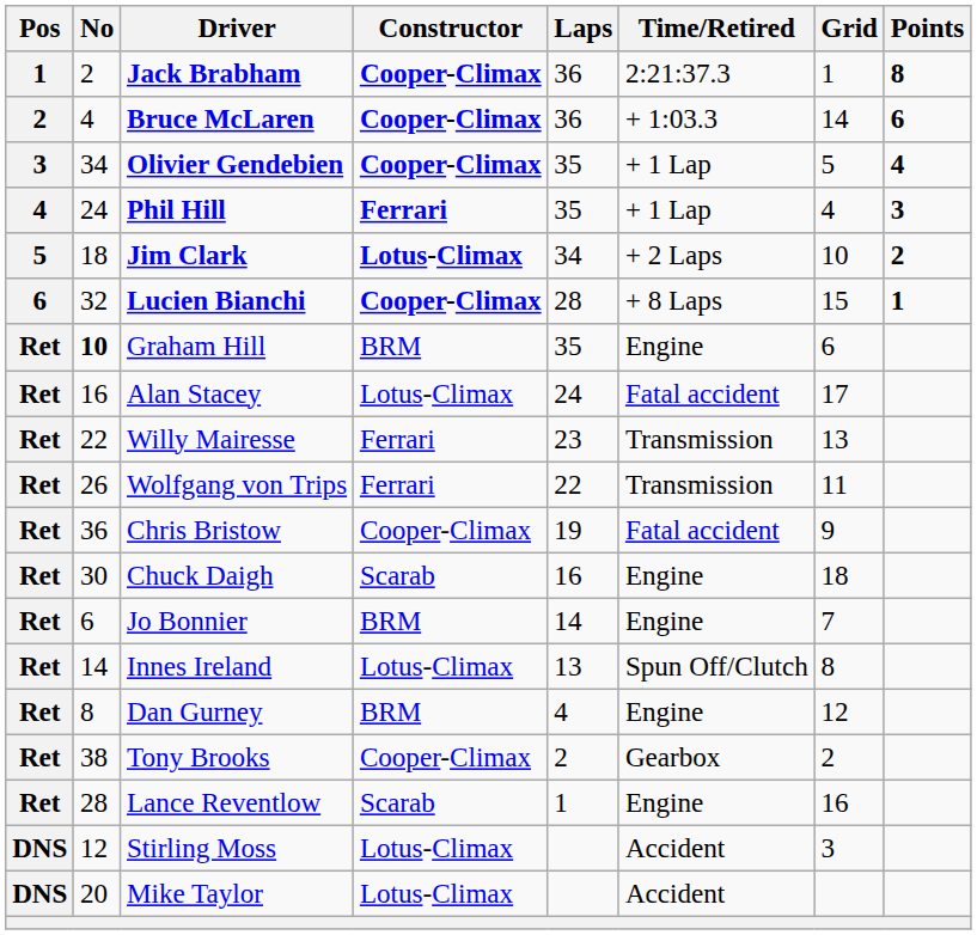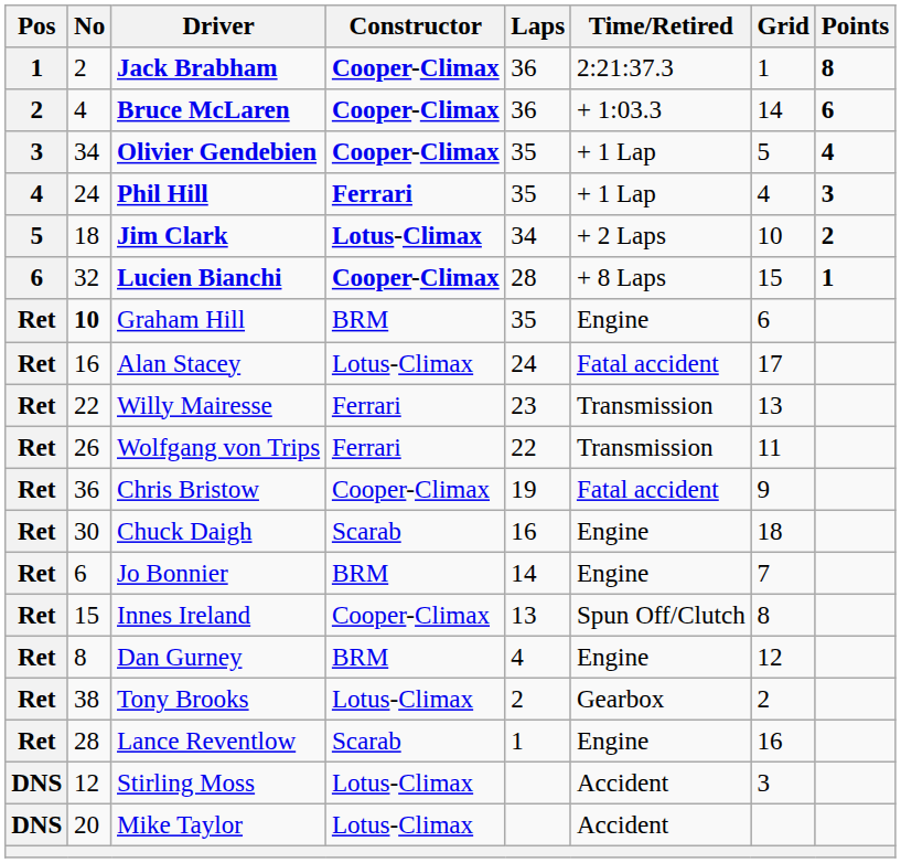 <table class="wikitable" style="font-size:95%;">
 <tr>
 <th>Pos</th>
 <th>No</th>
 <th>Driver</th>
 <th>Constructor</th>
 <th>Laps</th>
 <th>Time/Retired</th>
 <th>Grid</th>
 <th>Points</th>
 </tr>
 <tr>
 <th>1</th>
 <td>2</td>
 <td> <strong><a href='#'>Jack Brabham</a></strong></td>
 <td><strong><a href='#'>Cooper</a>-<a href='#'>Climax</a></strong></td>
 <td>36</td>
 <td>2:21:37.3</td>
 <td>1</td>
 <td><strong>8</strong></td>
 </tr>
 <tr>
 <th>2</th>
 <td>4</td>
 <td> <strong><a href='#'>Bruce McLaren</a></strong></td>
 <td><strong><a href='#'>Cooper</a>-<a href='#'>Climax</a></strong></td>
 <td>36</td>
 <td>+ 1:03.3</td>
 <td>14</td>
 <td><strong>6</strong></td>
 </tr>
 <tr>
 <th>3</th>
 <td>34</td>
 <td> <strong><a href='#'>Olivier Gendebien</a></strong></td>
 <td><strong><a href='#'>Cooper</a>-<a href='#'>Climax</a></strong></td>
 <td>35</td>
 <td>+ 1 Lap</td>
 <td>5</td>
 <td><strong>4</strong></td>
 </tr>
 <tr>
 <th>4</th>
 <td>24</td>
 <td> <strong><a href='#'>Phil Hill</a></strong></td>
 <td><strong><a href='#'>Ferrari</a></strong></td>
 <td>35</td>
 <td>+ 1 Lap</td>
 <td>4</td>
 <td><strong>3</strong></td>
 </tr>
 <tr>
 <th>5</th>
 <td>18</td>
 <td> <strong><a href='#'>Jim Clark</a></strong></td>
 <td><strong><a href='#'>Lotus</a>-<a href='#'>Climax</a></strong></td>
 <td>34</td>
 <td>+ 2 Laps</td>
 <td>10</td>
 <td><strong>2</strong></td>
 </tr>
 <tr>
 <th>6</th>
 <td>32</td>
 <td> <strong><a href='#'>Lucien Bianchi</a></strong></td>
 <td><strong><a href='#'>Cooper</a>-<a href='#'>Climax</a></strong></td>
 <td>28</td>
 <td>+ 8 Laps</td>
 <td>15</td>
 <td><strong>1</strong></td>
 </tr>
 <tr>
 <th>Ret</th>
 <td><strong>10</strong></td>
 <td> <a href='#'>Graham Hill</a></td>
 <td><a href='#'>BRM</a></td>
 <td>35</td>
 <td>Engine</td>
 <td>6</td>
 <td> </td>
 </tr>
 <tr>
 <th>Ret</th>
 <td>16</td>
 <td> <a href='#'>Alan Stacey</a></td>
 <td><a href='#'>Lotus</a>-<a href='#'>Climax</a></td>
 <td>24</td>
 <td><a href='#'>Fatal accident</a></td>
 <td>17</td>
 <td> </td>
 </tr>
 <tr>
 <th>Ret</th>
 <td>22</td>
 <td> <a href='#'>Willy Mairesse</a></td>
 <td><a href='#'>Ferrari</a></td>
 <td>23</td>
 <td>Transmission</td>
 <td>13</td>
 <td> </td>
 </tr>
 <tr>
 <th>Ret</th>
 <td>26</td>
 <td> <a href='#'>Wolfgang von Trips</a></td>
 <td><a href='#'>Ferrari</a></td>
 <td>22</td>
 <td>Transmission</td>
 <td>11</td>
 <td> </td>
 </tr>
 <tr>
 <th>Ret</th>
 <td>36</td>
 <td> <a href='#'>Chris Bristow</a></td>
 <td><a href='#'>Cooper</a>-<a href='#'>Climax</a></td>
 <td>19</td>
 <td><a href='#'>Fatal accident</a></td>
 <td>9</td>
 <td> </td>
 </tr>
 <tr>
 <th>Ret</th>
 <td>30</td>
 <td> <a href='#'>Chuck Daigh</a></td>
 <td><a href='#'>Scarab</a></td>
 <td>16</td>
 <td>Engine</td>
 <td>18</td>
 <td> </td>
 </tr>
 <tr>
 <th>Ret</th>
 <td>6</td>
 <td> <a href='#'>Jo Bonnier</a></td>
 <td><a href='#'>BRM</a></td>
 <td>14</td>
 <td>Engine</td>
 <td>7</td>
 <td> </td>
 </tr>
 <tr>
 <th>Ret</th>
-<td>14</td>
+<td>15</td>
 <td> <a href='#'>Innes Ireland</a></td>
-<td><a href='#'>Lotus</a>-<a href='#'>Climax</a></td>
+<td><a href='#'>Cooper</a>-<a href='#'>Climax</a></td>
 <td>13</td>
 <td>Spun Off/Clutch</td>
 <td>8</td>
 <td> </td>
 </tr>
 <tr>
 <th>Ret</th>
 <td>8</td>
 <td> <a href='#'>Dan Gurney</a></td>
 <td><a href='#'>BRM</a></td>
 <td>4</td>
 <td>Engine</td>
 <td>12</td>
 <td> </td>
 </tr>
 <tr>
 <th>Ret</th>
 <td>38</td>
 <td> <a href='#'>Tony Brooks</a></td>
-<td><a href='#'>Cooper</a>-<a href='#'>Climax</a></td>
+<td><a href='#'>Lotus</a>-<a href='#'>Climax</a></td>
 <td>2</td>
 <td>Gearbox</td>
 <td>2</td>
 <td> </td>
 </tr>
 <tr>
 <th>Ret</th>
 <td>28</td>
 <td> <a href='#'>Lance Reventlow</a></td>
 <td><a href='#'>Scarab</a></td>
 <td>1</td>
 <td>Engine</td>
 <td>16</td>
 <td> </td>
 </tr>
 <tr>
 <th>DNS</th>
 <td>12</td>
 <td> <a href='#'>Stirling Moss</a></td>
 <td><a href='#'>Lotus</a>-<a href='#'>Climax</a></td>
 <td></td>
 <td>Accident</td>
 <td>3</td>
 <td></td>
 </tr>
 <tr>
 <th>DNS</th>
 <td>20</td>
 <td> <a href='#'>Mike Taylor</a></td>
 <td><a href='#'>Lotus</a>-<a href='#'>Climax</a></td>
 <td></td>
 <td>Accident</td>
 <td></td>
 <td></td>
 </tr>
 <tr>
 <th colspan="8"></th>
 </tr>
 </table>
